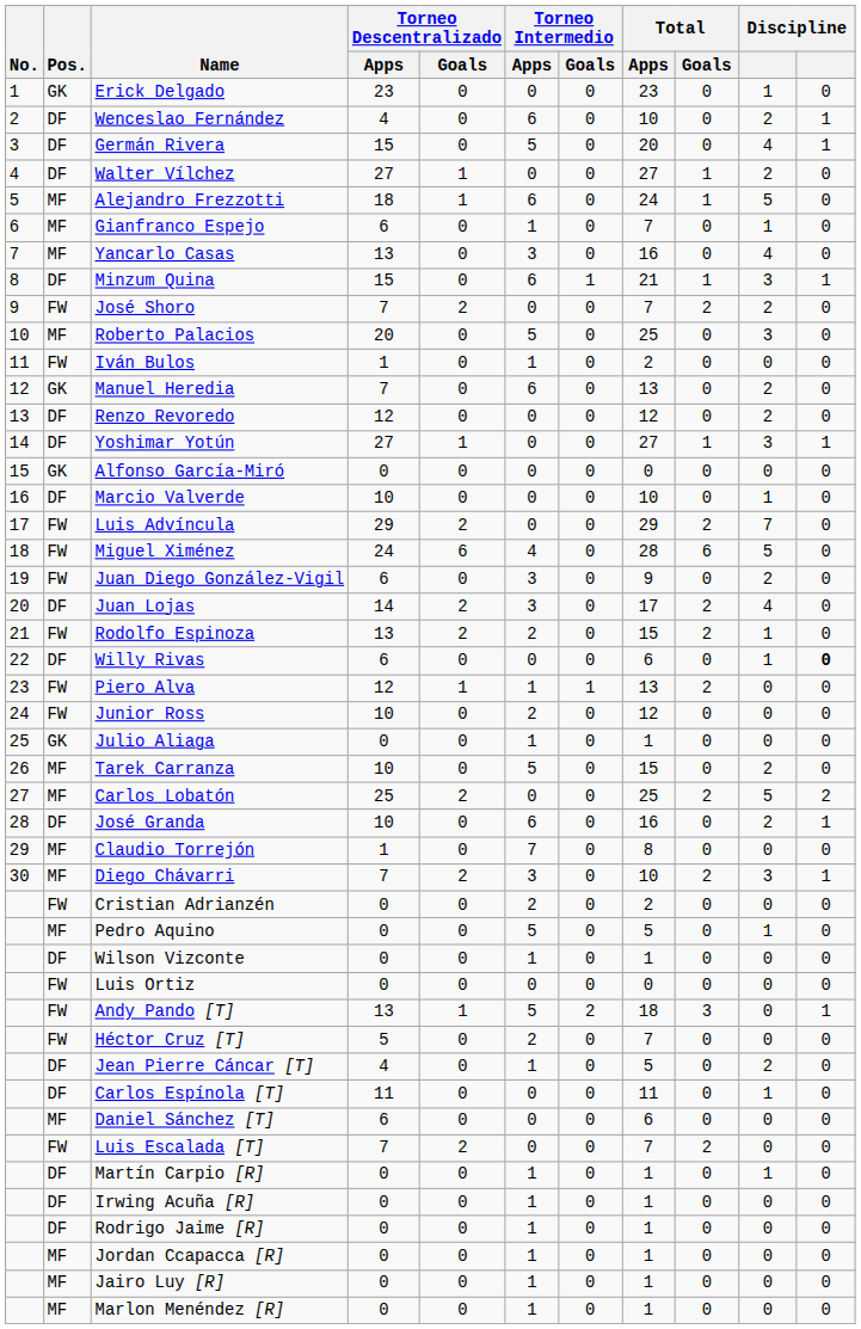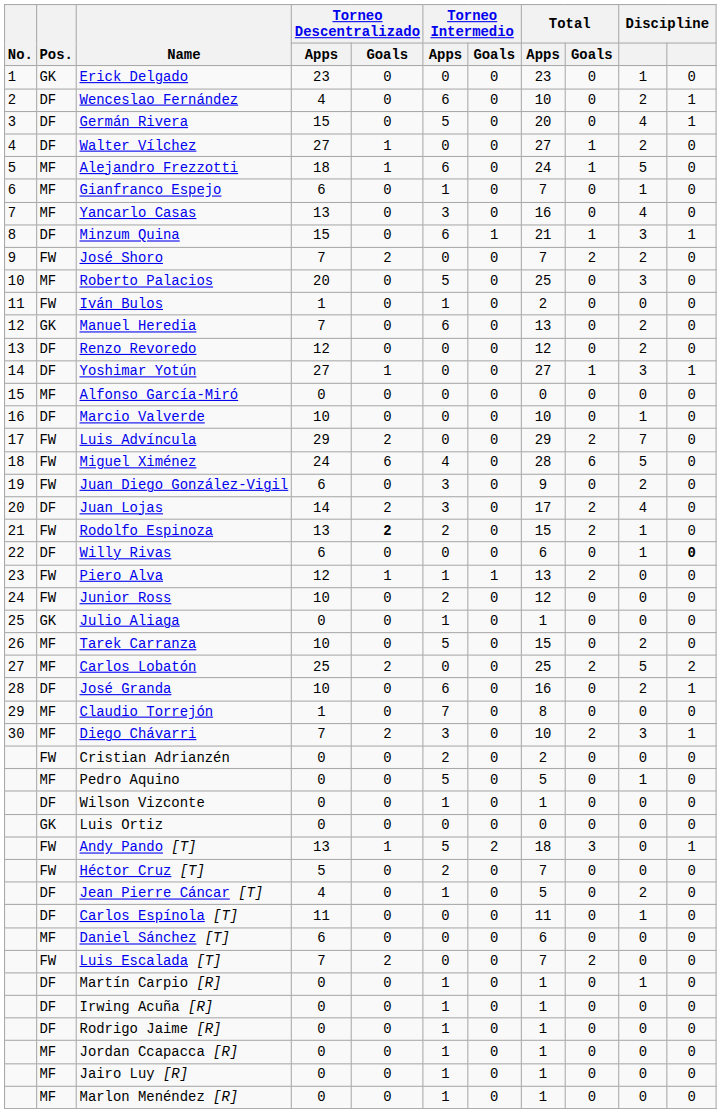 <table class="wikitable" style="text-align:center">
 <tr>
 <th rowspan="2" valign="bottom">No.</th>
 <th rowspan="2" valign="bottom">Pos.</th>
 <th rowspan="2" valign="bottom">Name</th>
 <th colspan="2" width="85"><a href='#'>Torneo Descentralizado</a></th>
 <th colspan="2" width="85"><a href='#'>Torneo Intermedio</a></th>
 <th colspan="2" width="85">Total</th>
 <th colspan="2" width="85">Discipline</th>
 </tr>
 <tr>
 <th>Apps</th>
 <th>Goals</th>
 <th>Apps</th>
 <th>Goals</th>
 <th>Apps</th>
 <th>Goals</th>
 <th></th>
 <th></th>
 </tr>
 <tr>
 <td align=left>1</td>
 <td align=left>GK</td>
 <td align=left> <a href='#'>Erick Delgado</a></td>
 <td>23</td>
 <td>0</td>
 <td>0</td>
 <td>0</td>
 <td>23</td>
 <td>0</td>
 <td>1</td>
 <td>0</td>
 </tr>
 <tr>
 <td align=left>2</td>
 <td align=left>DF</td>
 <td align=left> <a href='#'>Wenceslao Fernández</a></td>
 <td>4</td>
 <td>0</td>
 <td>6</td>
 <td>0</td>
 <td>10</td>
 <td>0</td>
 <td>2</td>
 <td>1</td>
 </tr>
 <tr>
 <td align=left>3</td>
 <td align=left>DF</td>
 <td align=left> <a href='#'>Germán Rivera</a></td>
 <td>15</td>
 <td>0</td>
 <td>5</td>
 <td>0</td>
 <td>20</td>
 <td>0</td>
 <td>4</td>
 <td>1</td>
 </tr>
 <tr>
 <td align=left>4</td>
 <td align=left>DF</td>
 <td align=left> <a href='#'>Walter Vílchez</a></td>
 <td>27</td>
 <td>1</td>
 <td>0</td>
 <td>0</td>
 <td>27</td>
 <td>1</td>
 <td>2</td>
 <td>0</td>
 </tr>
 <tr>
 <td align=left>5</td>
 <td align=left>MF</td>
 <td align=left> <a href='#'>Alejandro Frezzotti</a></td>
 <td>18</td>
 <td>1</td>
 <td>6</td>
 <td>0</td>
 <td>24</td>
 <td>1</td>
 <td>5</td>
 <td>0</td>
 </tr>
 <tr>
 <td align=left>6</td>
 <td align=left>MF</td>
 <td align=left> <a href='#'>Gianfranco Espejo</a></td>
 <td>6</td>
 <td>0</td>
 <td>1</td>
 <td>0</td>
 <td>7</td>
 <td>0</td>
 <td>1</td>
 <td>0</td>
 </tr>
 <tr>
 <td align=left>7</td>
 <td align=left>MF</td>
 <td align=left> <a href='#'>Yancarlo Casas</a></td>
 <td>13</td>
 <td>0</td>
 <td>3</td>
 <td>0</td>
 <td>16</td>
 <td>0</td>
 <td>4</td>
 <td>0</td>
 </tr>
 <tr>
 <td align=left>8</td>
 <td align=left>DF</td>
 <td align=left> <a href='#'>Minzum Quina</a></td>
 <td>15</td>
 <td>0</td>
 <td>6</td>
 <td>1</td>
 <td>21</td>
 <td>1</td>
 <td>3</td>
 <td>1</td>
 </tr>
 <tr>
 <td align=left>9</td>
 <td align=left>FW</td>
 <td align=left> <a href='#'>José Shoro</a></td>
 <td>7</td>
 <td>2</td>
 <td>0</td>
 <td>0</td>
 <td>7</td>
 <td>2</td>
 <td>2</td>
 <td>0</td>
 </tr>
 <tr>
 <td align=left>10</td>
 <td align=left>MF</td>
 <td align=left>  <a href='#'>Roberto Palacios</a></td>
 <td>20</td>
 <td>0</td>
 <td>5</td>
 <td>0</td>
 <td>25</td>
 <td>0</td>
 <td>3</td>
 <td>0</td>
 </tr>
 <tr>
 <td align=left>11</td>
 <td align=left>FW</td>
 <td align=left> <a href='#'>Iván Bulos</a></td>
 <td>1</td>
 <td>0</td>
 <td>1</td>
 <td>0</td>
 <td>2</td>
 <td>0</td>
 <td>0</td>
 <td>0</td>
 </tr>
 <tr>
 <td align=left>12</td>
 <td align=left>GK</td>
 <td align=left>  <a href='#'>Manuel Heredia</a></td>
 <td>7</td>
 <td>0</td>
 <td>6</td>
 <td>0</td>
 <td>13</td>
 <td>0</td>
 <td>2</td>
 <td>0</td>
 </tr>
 <tr>
 <td align=left>13</td>
 <td align=left>DF</td>
 <td align=left> <a href='#'>Renzo Revoredo</a></td>
 <td>12</td>
 <td>0</td>
 <td>0</td>
 <td>0</td>
 <td>12</td>
 <td>0</td>
 <td>2</td>
 <td>0</td>
 </tr>
 <tr>
 <td align=left>14</td>
 <td align=left>DF</td>
 <td align=left> <a href='#'>Yoshimar Yotún</a></td>
 <td>27</td>
 <td>1</td>
 <td>0</td>
 <td>0</td>
 <td>27</td>
 <td>1</td>
 <td>3</td>
 <td>1</td>
 </tr>
 <tr>
 <td align=left>15</td>
-<td align=left>GK</td>
+<td align=left>MF</td>
 <td align=left> <a href='#'>Alfonso García-Miró</a></td>
 <td>0</td>
 <td>0</td>
 <td>0</td>
 <td>0</td>
 <td>0</td>
 <td>0</td>
 <td>0</td>
 <td>0</td>
 </tr>
 <tr>
 <td align=left>16</td>
 <td align=left>DF</td>
 <td align=left> <a href='#'>Marcio Valverde</a></td>
 <td>10</td>
 <td>0</td>
 <td>0</td>
 <td>0</td>
 <td>10</td>
 <td>0</td>
 <td>1</td>
 <td>0</td>
 </tr>
 <tr>
 <td align=left>17</td>
 <td align=left>FW</td>
 <td align=left> <a href='#'>Luis Advíncula</a></td>
 <td>29</td>
 <td>2</td>
 <td>0</td>
 <td>0</td>
 <td>29</td>
 <td>2</td>
 <td>7</td>
 <td>0</td>
 </tr>
 <tr>
 <td align=left>18</td>
 <td align=left>FW</td>
 <td align=left> <a href='#'>Miguel Ximénez</a></td>
 <td>24</td>
 <td>6</td>
 <td>4</td>
 <td>0</td>
 <td>28</td>
 <td>6</td>
 <td>5</td>
 <td>0</td>
 </tr>
 <tr>
 <td align=left>19</td>
 <td align=left>FW</td>
 <td align=left><a href='#'>Juan Diego González-Vigil</a></td>
 <td>6</td>
 <td>0</td>
 <td>3</td>
 <td>0</td>
 <td>9</td>
 <td>0</td>
 <td>2</td>
 <td>0</td>
 </tr>
 <tr>
 <td align=left>20</td>
 <td align=left>DF</td>
 <td align=left> <a href='#'>Juan Lojas</a></td>
 <td>14</td>
 <td>2</td>
 <td>3</td>
 <td>0</td>
 <td>17</td>
 <td>2</td>
 <td>4</td>
 <td>0</td>
 </tr>
 <tr>
 <td align=left>21</td>
 <td align=left>FW</td>
 <td align=left> <a href='#'>Rodolfo Espinoza</a></td>
 <td>13</td>
-<td>2</td>
+<td><strong>2</strong></td>
 <td>2</td>
 <td>0</td>
 <td>15</td>
 <td>2</td>
 <td>1</td>
 <td>0</td>
 </tr>
 <tr>
 <td align=left>22</td>
 <td align=left>DF</td>
 <td align=left>  <a href='#'>Willy Rivas</a></td>
 <td>6</td>
 <td>0</td>
 <td>0</td>
 <td>0</td>
 <td>6</td>
 <td>0</td>
 <td>1</td>
 <td><strong>0</strong></td>
 </tr>
 <tr>
 <td align=left>23</td>
 <td align=left>FW</td>
 <td align=left> <a href='#'>Piero Alva</a></td>
 <td>12</td>
 <td>1</td>
 <td>1</td>
 <td>1</td>
 <td>13</td>
 <td>2</td>
 <td>0</td>
 <td>0</td>
 </tr>
 <tr>
 <td align=left>24</td>
 <td align=left>FW</td>
 <td align=left> <a href='#'>Junior Ross</a></td>
 <td>10</td>
 <td>0</td>
 <td>2</td>
 <td>0</td>
 <td>12</td>
 <td>0</td>
 <td>0</td>
 <td>0</td>
 </tr>
 <tr>
 <td align=left>25</td>
 <td align=left>GK</td>
 <td align=left> <a href='#'>Julio Aliaga</a></td>
 <td>0</td>
 <td>0</td>
 <td>1</td>
 <td>0</td>
 <td>1</td>
 <td>0</td>
 <td>0</td>
 <td>0</td>
 </tr>
 <tr>
 <td align=left>26</td>
 <td align=left>MF</td>
 <td align=left> <a href='#'>Tarek Carranza</a></td>
 <td>10</td>
 <td>0</td>
 <td>5</td>
 <td>0</td>
 <td>15</td>
 <td>0</td>
 <td>2</td>
 <td>0</td>
 </tr>
 <tr>
 <td align=left>27</td>
 <td align=left>MF</td>
 <td align=left> <a href='#'>Carlos Lobatón</a></td>
 <td>25</td>
 <td>2</td>
 <td>0</td>
 <td>0</td>
 <td>25</td>
 <td>2</td>
 <td>5</td>
 <td>2</td>
 </tr>
 <tr>
 <td align=left>28</td>
 <td align=left>DF</td>
 <td align=left> <a href='#'>José Granda</a></td>
 <td>10</td>
 <td>0</td>
 <td>6</td>
 <td>0</td>
 <td>16</td>
 <td>0</td>
 <td>2</td>
 <td>1</td>
 </tr>
 <tr>
 <td align=left>29</td>
 <td align=left>MF</td>
 <td align=left> <a href='#'>Claudio Torrejón</a></td>
 <td>1</td>
 <td>0</td>
 <td>7</td>
 <td>0</td>
 <td>8</td>
 <td>0</td>
 <td>0</td>
 <td>0</td>
 </tr>
 <tr>
 <td align=left>30</td>
 <td align=left>MF</td>
 <td align=left> <a href='#'>Diego Chávarri</a></td>
 <td>7</td>
 <td>2</td>
 <td>3</td>
 <td>0</td>
 <td>10</td>
 <td>2</td>
 <td>3</td>
 <td>1</td>
 </tr>
 <tr>
 <td align=left></td>
 <td align=left>FW</td>
 <td align=left> Cristian Adrianzén</td>
 <td>0</td>
 <td>0</td>
 <td>2</td>
 <td>0</td>
 <td>2</td>
 <td>0</td>
 <td>0</td>
 <td>0</td>
 </tr>
 <tr>
 <td align=left></td>
 <td align=left>MF</td>
 <td align=left> Pedro Aquino</td>
 <td>0</td>
 <td>0</td>
 <td>5</td>
 <td>0</td>
 <td>5</td>
 <td>0</td>
 <td>1</td>
 <td>0</td>
 </tr>
 <tr>
 <td align=left></td>
 <td align=left>DF</td>
 <td align=left> Wilson Vizconte</td>
 <td>0</td>
 <td>0</td>
 <td>1</td>
 <td>0</td>
 <td>1</td>
 <td>0</td>
 <td>0</td>
 <td>0</td>
 </tr>
 <tr>
 <td align=left></td>
-<td align=left>FW</td>
+<td align=left>GK</td>
 <td align=left> Luis Ortiz</td>
 <td>0</td>
 <td>0</td>
 <td>0</td>
 <td>0</td>
 <td>0</td>
 <td>0</td>
 <td>0</td>
 <td>0</td>
 </tr>
 <tr>
 <td align=left></td>
 <td align=left>FW</td>
 <td align=left> <a href='#'>Andy Pando</a> <em>[T]</em></td>
 <td>13</td>
 <td>1</td>
 <td>5</td>
 <td>2</td>
 <td>18</td>
 <td>3</td>
 <td>0</td>
 <td>1</td>
 </tr>
 <tr>
 <td align=left></td>
 <td align=left>FW</td>
 <td align=left> <a href='#'>Héctor Cruz</a> <em>[T]</em></td>
 <td>5</td>
 <td>0</td>
 <td>2</td>
 <td>0</td>
 <td>7</td>
 <td>0</td>
 <td>0</td>
 <td>0</td>
 </tr>
 <tr>
 <td align=left></td>
 <td align=left>DF</td>
 <td align=left> <a href='#'>Jean Pierre Cáncar</a> <em>[T]</em></td>
 <td>4</td>
 <td>0</td>
 <td>1</td>
 <td>0</td>
 <td>5</td>
 <td>0</td>
 <td>2</td>
 <td>0</td>
 </tr>
 <tr>
 <td align=left></td>
 <td align=left>DF</td>
 <td align=left> <a href='#'>Carlos Espínola</a> <em>[T]</em></td>
 <td>11</td>
 <td>0</td>
 <td>0</td>
 <td>0</td>
 <td>11</td>
 <td>0</td>
 <td>1</td>
 <td>0</td>
 </tr>
 <tr>
 <td align=left></td>
 <td align=left>MF</td>
 <td align=left> <a href='#'>Daniel Sánchez</a> <em>[T]</em></td>
 <td>6</td>
 <td>0</td>
 <td>0</td>
 <td>0</td>
 <td>6</td>
 <td>0</td>
 <td>0</td>
 <td>0</td>
 </tr>
 <tr>
 <td align=left></td>
 <td align=left>FW</td>
 <td align=left> <a href='#'>Luis Escalada</a> <em>[T]</em></td>
 <td>7</td>
 <td>2</td>
 <td>0</td>
 <td>0</td>
 <td>7</td>
 <td>2</td>
 <td>0</td>
 <td>0</td>
 </tr>
 <tr>
 <td align=left></td>
 <td align=left>DF</td>
 <td align=left> Martín Carpio <em>[R]</em></td>
 <td>0</td>
 <td>0</td>
 <td>1</td>
 <td>0</td>
 <td>1</td>
 <td>0</td>
 <td>1</td>
 <td>0</td>
 </tr>
 <tr>
 <td align=left></td>
 <td align=left>DF</td>
 <td align=left> Irwing Acuña <em>[R]</em></td>
 <td>0</td>
 <td>0</td>
 <td>1</td>
 <td>0</td>
 <td>1</td>
 <td>0</td>
 <td>0</td>
 <td>0</td>
 </tr>
 <tr>
 <td align=left></td>
 <td align=left>DF</td>
 <td align=left> Rodrigo Jaime <em>[R]</em></td>
 <td>0</td>
 <td>0</td>
 <td>1</td>
 <td>0</td>
 <td>1</td>
 <td>0</td>
 <td>0</td>
 <td>0</td>
 </tr>
 <tr>
 <td align=left></td>
 <td align=left>MF</td>
 <td align=left> Jordan Ccapacca <em>[R]</em></td>
 <td>0</td>
 <td>0</td>
 <td>1</td>
 <td>0</td>
 <td>1</td>
 <td>0</td>
 <td>0</td>
 <td>0</td>
 </tr>
 <tr>
 <td align=left></td>
 <td align=left>MF</td>
 <td align=left> Jairo Luy <em>[R]</em></td>
 <td>0</td>
 <td>0</td>
 <td>1</td>
 <td>0</td>
 <td>1</td>
 <td>0</td>
 <td>0</td>
 <td>0</td>
 </tr>
 <tr>
 <td align=left></td>
 <td align=left>MF</td>
 <td align=left> Marlon Menéndez <em>[R]</em></td>
 <td>0</td>
 <td>0</td>
 <td>1</td>
 <td>0</td>
 <td>1</td>
 <td>0</td>
 <td>0</td>
 <td>0</td>
 </tr>
 <tr>
 </tr>
 </table>
